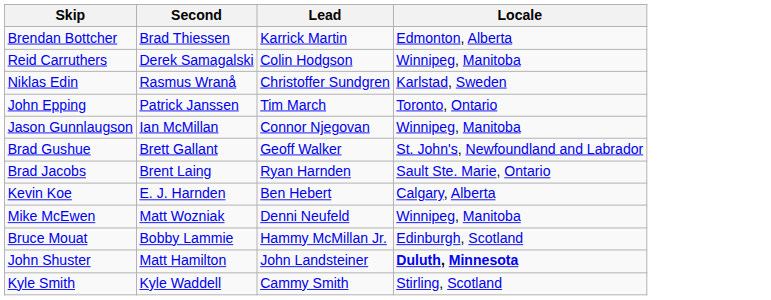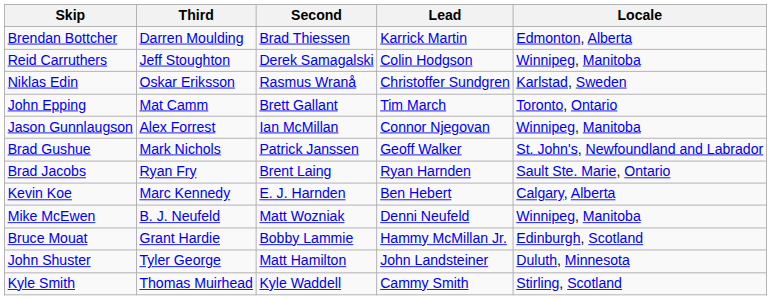 <table class=wikitable>
 <tr>
 <th>Skip</th>
+<th>Third</th>
 <th>Second</th>
 <th>Lead</th>
 <th>Locale</th>
 </tr>
 <tr>
 <td><a href='#'>Brendan Bottcher</a></td>
+<td><a href='#'>Darren Moulding</a></td>
 <td><a href='#'>Brad Thiessen</a></td>
 <td><a href='#'>Karrick Martin</a></td>
 <td> <a href='#'>Edmonton</a>, <a href='#'>Alberta</a></td>
 </tr>
 <tr>
 <td><a href='#'>Reid Carruthers</a></td>
+<td><a href='#'>Jeff Stoughton</a></td>
 <td><a href='#'>Derek Samagalski</a></td>
 <td><a href='#'>Colin Hodgson</a></td>
 <td> <a href='#'>Winnipeg</a>, <a href='#'>Manitoba</a></td>
 </tr>
 <tr>
 <td><a href='#'>Niklas Edin</a></td>
+<td><a href='#'>Oskar Eriksson</a></td>
 <td><a href='#'>Rasmus Wranå</a></td>
 <td><a href='#'>Christoffer Sundgren</a></td>
 <td> <a href='#'>Karlstad</a>, <a href='#'>Sweden</a></td>
 </tr>
 <tr>
 <td><a href='#'>John Epping</a></td>
-<td><a href='#'>Patrick Janssen</a></td>
+<td><a href='#'>Mat Camm</a></td>
+<td><a href='#'>Brett Gallant</a></td>
 <td><a href='#'>Tim March</a></td>
 <td> <a href='#'>Toronto</a>, <a href='#'>Ontario</a></td>
 </tr>
 <tr>
 <td><a href='#'>Jason Gunnlaugson</a></td>
+<td><a href='#'>Alex Forrest</a></td>
 <td><a href='#'>Ian McMillan</a></td>
 <td><a href='#'>Connor Njegovan</a></td>
 <td> <a href='#'>Winnipeg</a>, <a href='#'>Manitoba</a></td>
 </tr>
 <tr>
 <td><a href='#'>Brad Gushue</a></td>
-<td><a href='#'>Brett Gallant</a></td>
+<td><a href='#'>Mark Nichols</a></td>
+<td><a href='#'>Patrick Janssen</a></td>
 <td><a href='#'>Geoff Walker</a></td>
 <td> <a href='#'>St. John's</a>, <a href='#'>Newfoundland and Labrador</a></td>
 </tr>
 <tr>
 <td><a href='#'>Brad Jacobs</a></td>
+<td><a href='#'>Ryan Fry</a></td>
 <td><a href='#'>Brent Laing</a></td>
 <td><a href='#'>Ryan Harnden</a></td>
 <td> <a href='#'>Sault Ste. Marie</a>, <a href='#'>Ontario</a></td>
 </tr>
 <tr>
 <td><a href='#'>Kevin Koe</a></td>
+<td><a href='#'>Marc Kennedy</a></td>
 <td><a href='#'>E. J. Harnden</a></td>
 <td><a href='#'>Ben Hebert</a></td>
 <td> <a href='#'>Calgary</a>, <a href='#'>Alberta</a></td>
 </tr>
 <tr>
 <td><a href='#'>Mike McEwen</a></td>
+<td><a href='#'>B. J. Neufeld</a></td>
 <td><a href='#'>Matt Wozniak</a></td>
 <td><a href='#'>Denni Neufeld</a></td>
 <td> <a href='#'>Winnipeg</a>, <a href='#'>Manitoba</a></td>
 </tr>
 <tr>
 <td><a href='#'>Bruce Mouat</a></td>
+<td><a href='#'>Grant Hardie</a></td>
 <td><a href='#'>Bobby Lammie</a></td>
 <td><a href='#'>Hammy McMillan Jr.</a></td>
 <td> <a href='#'>Edinburgh</a>, <a href='#'>Scotland</a></td>
 </tr>
 <tr>
 <td><a href='#'>John Shuster</a></td>
+<td><a href='#'>Tyler George</a></td>
 <td><a href='#'>Matt Hamilton</a></td>
 <td><a href='#'>John Landsteiner</a></td>
-<td><strong> <a href='#'>Duluth</a>, <a href='#'>Minnesota</a></strong></td>
+<td> <a href='#'>Duluth</a>, <a href='#'>Minnesota</a></td>
 </tr>
 <tr>
 <td><a href='#'>Kyle Smith</a></td>
+<td><a href='#'>Thomas Muirhead</a></td>
 <td><a href='#'>Kyle Waddell</a></td>
 <td><a href='#'>Cammy Smith</a></td>
 <td> <a href='#'>Stirling</a>, <a href='#'>Scotland</a></td>
 </tr>
 </table>
